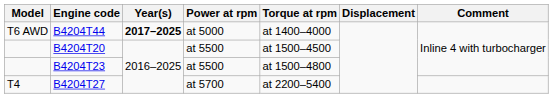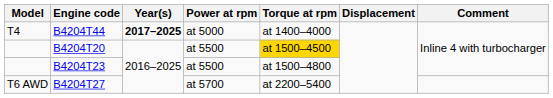 <table class="wikitable collapsible sortable">
 <tr>
 <th>Model</th>
 <th>Engine code</th>
 <th>Year(s)</th>
 <th>Power at rpm</th>
 <th>Torque at rpm</th>
 <th>Displacement</th>
 <th>Comment</th>
 </tr>
 <tr>
-<td>T6 AWD</td>
+<td>T4</td>
 <td><a href='#'>B4204T44</a></td>
 <td><strong>2017–2025</strong></td>
 <td> at 5000</td>
 <td> at 1400–4000</td>
 <td rowspan="4"></td>
 <td rowspan="3">Inline 4 with turbocharger</td>
 </tr>
 <tr>
 <td></td>
 <td><a href='#'>B4204T20</a></td>
 <td rowspan="3">2016–2025</td>
 <td> at 5500</td>
-<td> at 1500–4500</td>
+<td style="background: gold;"> at 1500–4500</td>
 </tr>
 <tr>
 <td></td>
 <td><a href='#'>B4204T23</a></td>
 <td> at 5500</td>
 <td> at 1500–4800</td>
 </tr>
 <tr>
-<td>T4</td>
+<td>T6 AWD</td>
 <td><a href='#'>B4204T27</a></td>
 <td> at 5700</td>
 <td> at 2200–5400</td>
 <td></td>
 </tr>
 </table>
